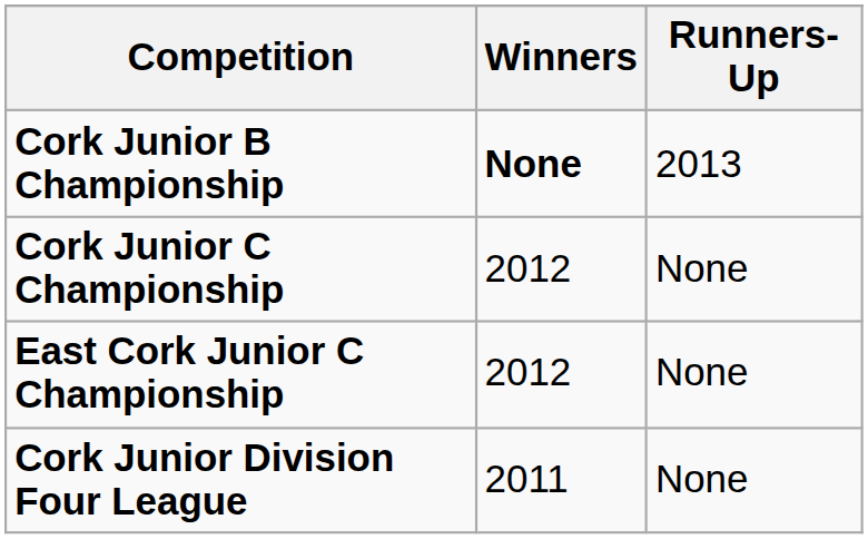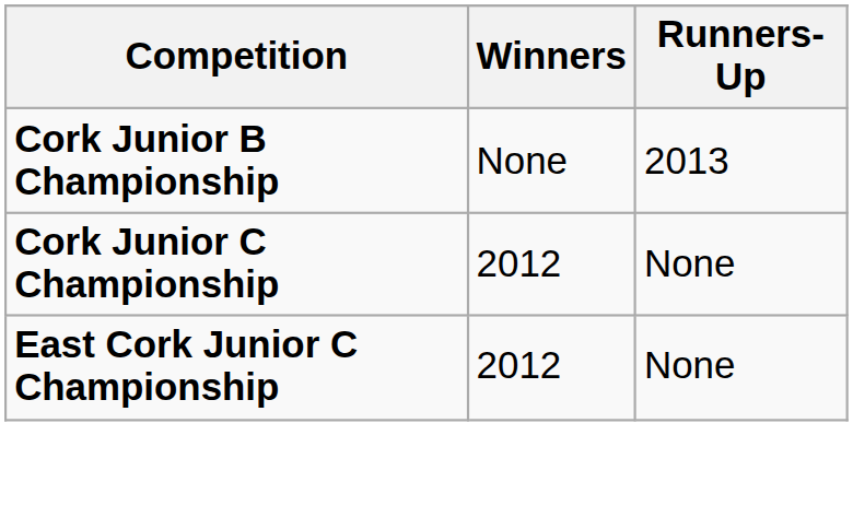 <table class="wikitable" width="40%">
 <tr style="text-align:center;background:Blue;color:Gold;">
 </tr>
 <tr>
 <th><strong>Competition</strong></th>
 <th><strong>Winners</strong></th>
 <th><strong>Runners-Up</strong></th>
 </tr>
 <tr>
 <td><strong>Cork Junior B Championship</strong></td>
-<td><strong>None</strong></td>
+<td>None</td>
 <td>2013</td>
 </tr>
 <tr>
 <td><strong>Cork Junior C Championship</strong></td>
 <td>2012</td>
 <td>None</td>
 </tr>
 <tr>
 <td><strong>East Cork Junior C Championship</strong></td>
 <td>2012</td>
 <td>None</td>
 </tr>
-<tr>
-<td><strong>Cork Junior Division Four League</strong></td>
-<td>2011</td>
-<td>None</td>
-</tr>
 </table>
